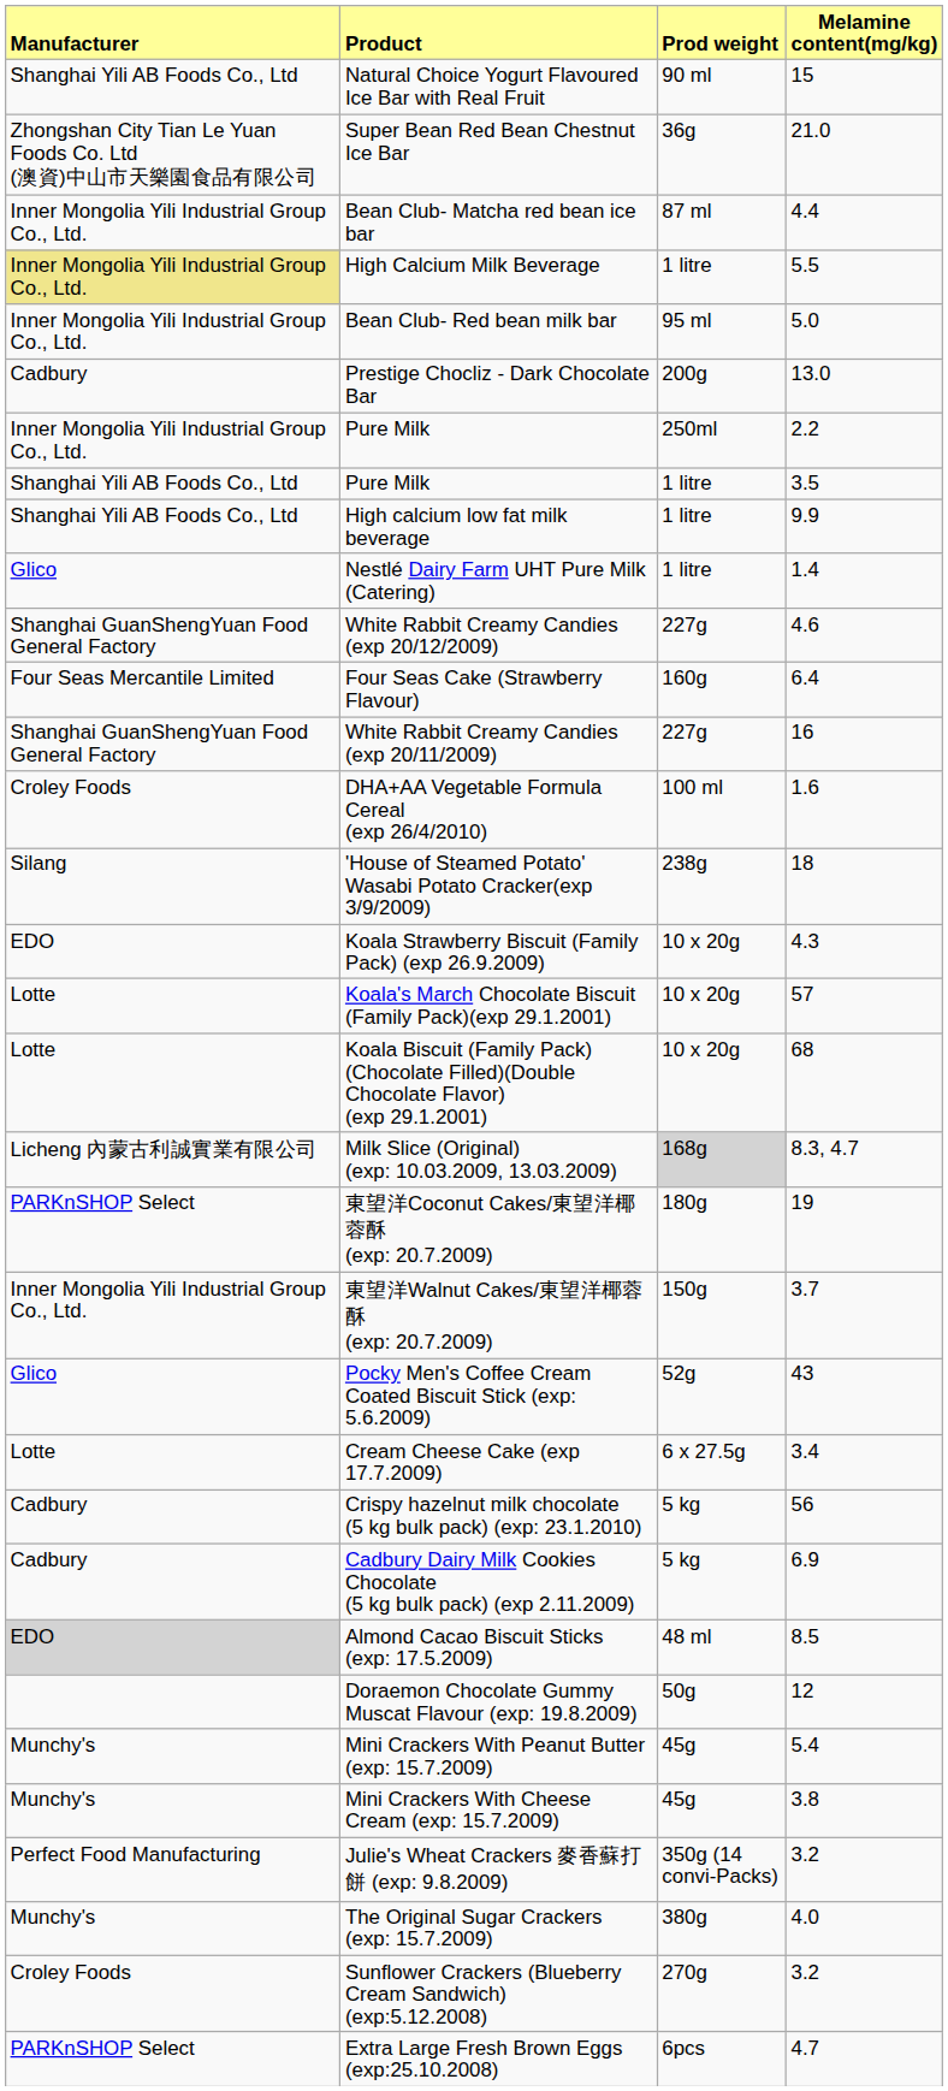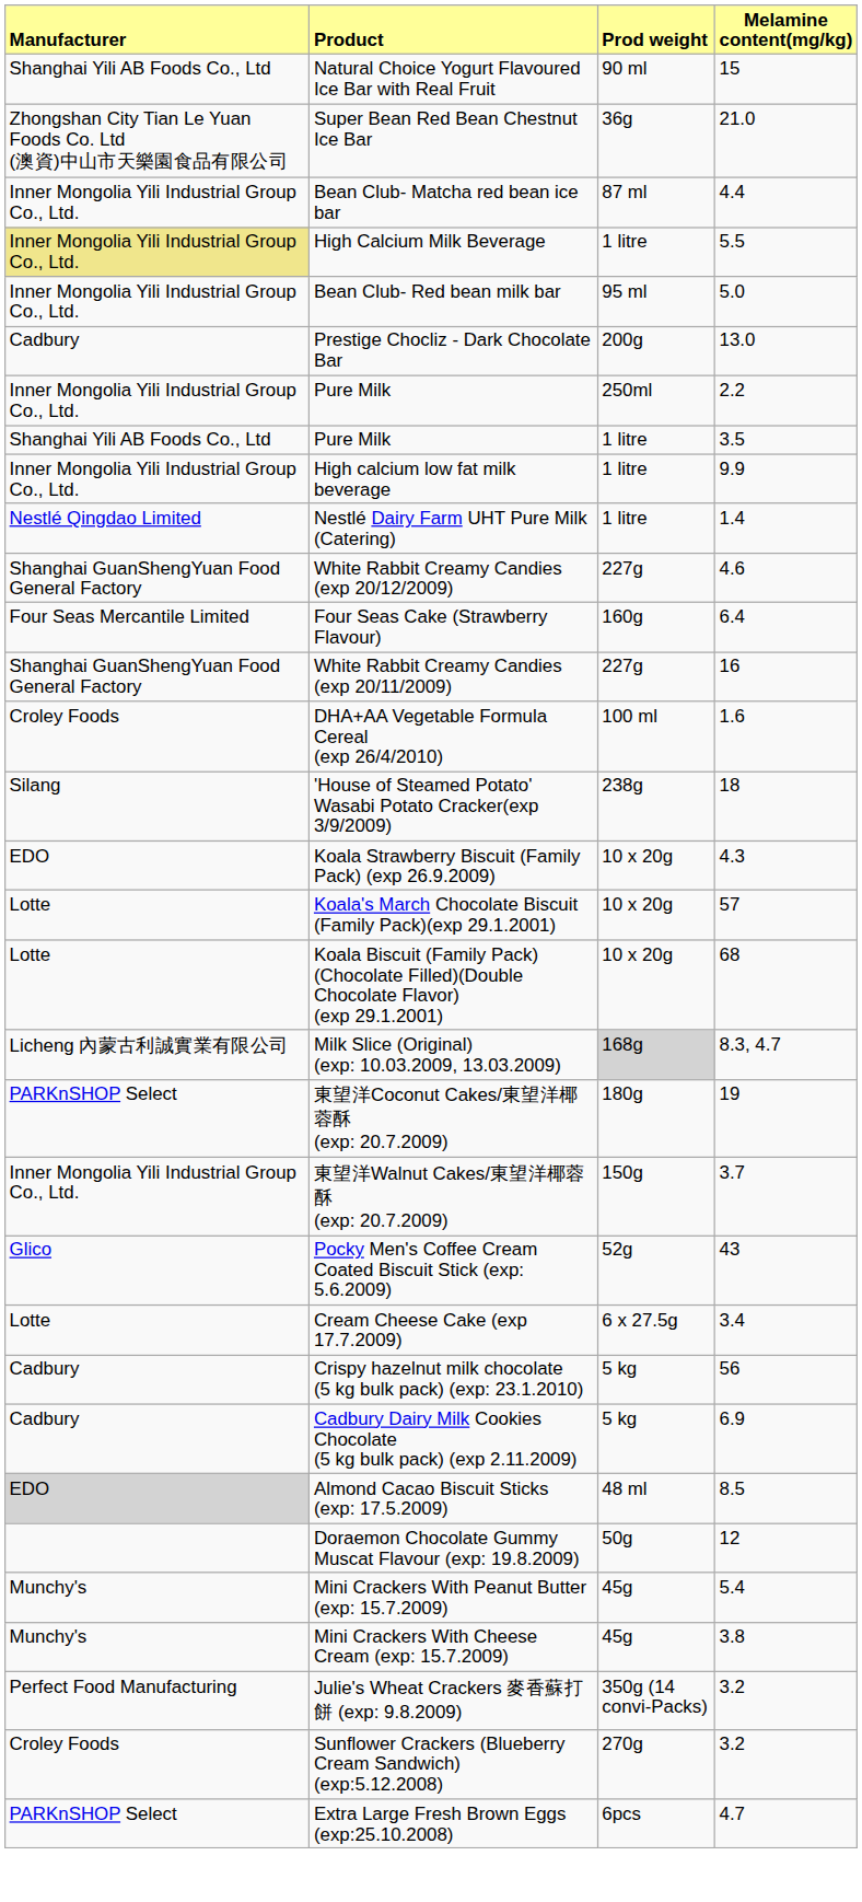 <table class="wikitable sortable" style="font-size: 85%">
 <tr style="background-color:#FFFF99;font-weight:bold">
 <td width="218" height="23" valign="bottom">Manufacturer</td>
 <td width="206"  valign="bottom">Product</td>
 <td width="80"  valign="bottom">Prod weight</td>
 <td width="66" align="center" valign="bottom">Melamine<br> content(mg/kg)</td>
 </tr>
 <tr valign="top">
 <td height="13">Shanghai Yili AB Foods Co., Ltd</td>
 <td>Natural Choice Yogurt Flavoured Ice Bar with Real Fruit</td>
 <td>90 ml</td>
 <td>15</td>
 </tr>
 <tr valign="top">
 <td height="13">Zhongshan City Tian Le Yuan Foods Co. Ltd<br>(澳資)中山市天樂園食品有限公司</td>
 <td>Super Bean Red Bean Chestnut Ice Bar</td>
 <td>36g</td>
 <td>21.0</td>
 </tr>
 <tr valign="top">
 <td height="13">Inner Mongolia Yili Industrial Group Co., Ltd.</td>
 <td>Bean Club- Matcha red bean ice bar</td>
 <td>87 ml</td>
 <td>4.4</td>
 </tr>
 <tr valign="top">
 <td height="13" style="background: khaki;">Inner Mongolia Yili Industrial Group Co., Ltd.</td>
 <td>High Calcium Milk Beverage</td>
 <td>1 litre</td>
 <td>5.5</td>
 </tr>
 <tr valign="top">
 <td height="13">Inner Mongolia Yili Industrial Group Co., Ltd.</td>
 <td>Bean Club- Red bean milk bar</td>
 <td>95 ml</td>
 <td>5.0</td>
 </tr>
 <tr valign="top">
 <td height="13">Cadbury</td>
 <td>Prestige Chocliz - Dark Chocolate Bar</td>
 <td>200g</td>
 <td>13.0</td>
 </tr>
 <tr valign="top">
 <td height="13">Inner Mongolia Yili Industrial Group Co., Ltd.</td>
 <td>Pure Milk</td>
 <td>250ml</td>
 <td>2.2</td>
 </tr>
 <tr valign="top">
 <td height="13">Shanghai Yili AB Foods Co., Ltd</td>
 <td>Pure Milk</td>
 <td>1 litre</td>
 <td>3.5</td>
 </tr>
 <tr valign="top">
-<td height="13">Shanghai Yili AB Foods Co., Ltd</td>
+<td height="13">Inner Mongolia Yili Industrial Group Co., Ltd.</td>
 <td>High calcium low fat milk beverage</td>
 <td>1 litre</td>
 <td>9.9<br></td>
 </tr>
 <tr valign="top">
-<td height="13"><a href='#'>Glico</a></td>
+<td height="13"><a href='#'>Nestlé Qingdao Limited</a></td>
 <td>Nestlé <a href='#'>Dairy Farm</a> UHT Pure Milk (Catering)</td>
 <td>1 litre</td>
 <td>1.4<br></td>
 </tr>
 <tr valign="top">
 <td height="13">Shanghai GuanShengYuan Food General Factory</td>
 <td>White Rabbit Creamy Candies<br>(exp 20/12/2009)</td>
 <td>227g</td>
 <td>4.6</td>
 </tr>
 <tr valign="top">
 <td height="13">Four Seas Mercantile Limited</td>
 <td>Four Seas Cake (Strawberry Flavour)</td>
 <td>160g</td>
 <td>6.4<br></td>
 </tr>
 <tr valign="top">
 <td height="13">Shanghai GuanShengYuan Food General Factory</td>
 <td>White Rabbit Creamy Candies<br>(exp 20/11/2009)</td>
 <td>227g</td>
 <td>16<br></td>
 </tr>
 <tr valign="top">
 <td height="13">Croley Foods</td>
 <td>DHA+AA Vegetable Formula Cereal<br>(exp 26/4/2010)</td>
 <td>100 ml</td>
 <td>1.6</td>
 </tr>
 <tr valign="top">
 <td height="13">Silang</td>
 <td>'House of Steamed Potato'<br>Wasabi Potato Cracker(exp 3/9/2009)</td>
 <td>238g</td>
 <td>18<br></td>
 </tr>
 <tr valign="top">
 <td height="13">EDO</td>
 <td>Koala Strawberry Biscuit (Family Pack) (exp 26.9.2009)</td>
 <td>10 x 20g</td>
 <td>4.3</td>
 </tr>
 <tr valign="top">
 <td height="13">Lotte</td>
 <td><a href='#'>Koala's March</a> Chocolate Biscuit<br>(Family Pack)(exp 29.1.2001)</td>
 <td>10 x 20g</td>
 <td>57</td>
 </tr>
 <tr valign="top">
 <td height="13">Lotte</td>
 <td>Koala Biscuit (Family Pack)(Chocolate Filled)(Double Chocolate Flavor)<br>(exp 29.1.2001)</td>
 <td>10 x 20g</td>
 <td>68<br></td>
 </tr>
 <tr valign="top">
 <td height="13">Licheng 內蒙古利誠實業有限公司</td>
 <td>Milk Slice (Original)<br>(exp: 10.03.2009, 13.03.2009)</td>
 <td style="background: lightgrey;">168g</td>
 <td>8.3, 4.7<br></td>
 </tr>
 <tr valign="top">
 <td height="13"><a href='#'>PARKnSHOP</a> Select</td>
 <td>東望洋Coconut Cakes/東望洋椰蓉酥<br>(exp: 20.7.2009)</td>
 <td>180g</td>
 <td>19</td>
 </tr>
 <tr valign="top">
 <td height="13">Inner Mongolia Yili Industrial Group Co., Ltd.</td>
 <td>東望洋Walnut Cakes/東望洋椰蓉酥<br>(exp: 20.7.2009)</td>
 <td>150g</td>
 <td>3.7</td>
 </tr>
 <tr valign="top">
 <td height="13"><a href='#'>Glico</a></td>
 <td><a href='#'>Pocky</a> Men's Coffee Cream<br>Coated Biscuit Stick (exp: 5.6.2009)</td>
 <td>52g</td>
 <td>43<br></td>
 </tr>
 <tr valign="top">
 <td height="13">Lotte</td>
 <td>Cream Cheese Cake (exp 17.7.2009)</td>
 <td>6 x 27.5g</td>
 <td>3.4<br></td>
 </tr>
 <tr valign="top">
 <td height="13">Cadbury</td>
 <td>Crispy hazelnut milk chocolate<br>(5 kg bulk pack) (exp: 23.1.2010)</td>
 <td>5 kg</td>
 <td>56</td>
 </tr>
 <tr valign="top">
 <td height="13">Cadbury</td>
 <td><a href='#'>Cadbury Dairy Milk</a> Cookies Chocolate<br>(5 kg bulk pack) (exp 2.11.2009)</td>
 <td>5 kg</td>
 <td>6.9<br></td>
 </tr>
 <tr valign="top">
 <td height="13" style="background: lightgrey;">EDO</td>
 <td>Almond Cacao Biscuit Sticks<br>(exp: 17.5.2009)</td>
 <td>48 ml</td>
 <td>8.5<br></td>
 </tr>
 <tr valign="top">
 <td height="13"></td>
 <td>Doraemon Chocolate Gummy Muscat Flavour (exp: 19.8.2009)</td>
 <td>50g</td>
 <td>12<br></td>
 </tr>
 <tr valign="top">
 <td height="13">Munchy's</td>
 <td>Mini Crackers With Peanut Butter (exp: 15.7.2009)</td>
 <td>45g</td>
 <td>5.4</td>
 </tr>
 <tr valign="top">
 <td height="13">Munchy's</td>
 <td>Mini Crackers With Cheese Cream (exp: 15.7.2009)</td>
 <td>45g</td>
 <td>3.8<br></td>
 </tr>
 <tr valign="top">
 <td height="13">Perfect Food Manufacturing</td>
 <td>Julie's Wheat Crackers 麥香蘇打餅 (exp: 9.8.2009)</td>
 <td>350g (14 convi-Packs)</td>
 <td>3.2<br></td>
 </tr>
 <tr valign="top">
-<td height="13">Munchy's</td>
-<td>The Original Sugar Crackers (exp: 15.7.2009)</td>
-<td>380g</td>
-<td>4.0<br></td>
-</tr>
-<tr valign="top">
 <td height="13">Croley Foods</td>
 <td>Sunflower Crackers (Blueberry Cream Sandwich) (exp:5.12.2008)</td>
 <td>270g</td>
 <td>3.2</td>
 </tr>
 <tr valign="top">
 <td height="13"><a href='#'>PARKnSHOP</a> Select</td>
 <td>Extra Large Fresh Brown Eggs (exp:25.10.2008)</td>
 <td>6pcs</td>
 <td>4.7</td>
 </tr>
 </table>
